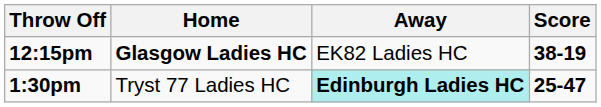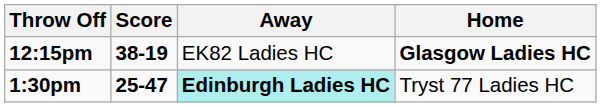 <table class="wikitable">
 <tr>
 <th><strong>Throw Off</strong></th>
+<th><strong>Score</strong></th>
+<th><strong>Away</strong></th>
 <th><strong>Home</strong></th>
-<th><strong>Away</strong></th>
-<th><strong>Score</strong></th>
 </tr>
 <tr>
 <td><strong>12:15pm</strong></td>
+<td><strong>38-19</strong></td>
+<td>EK82 Ladies HC</td>
 <td><strong>Glasgow Ladies HC</strong></td>
-<td>EK82 Ladies HC</td>
-<td><strong>38-19</strong></td>
 </tr>
 <tr>
 <td><strong>1:30pm</strong></td>
+<td><strong>25-47</strong></td>
+<td style="background: paleturquoise;"><strong>Edinburgh Ladies HC</strong></td>
 <td>Tryst 77 Ladies HC</td>
-<td style="background: paleturquoise;"><strong>Edinburgh Ladies HC</strong></td>
-<td><strong>25-47</strong></td>
 </tr>
 </table>
